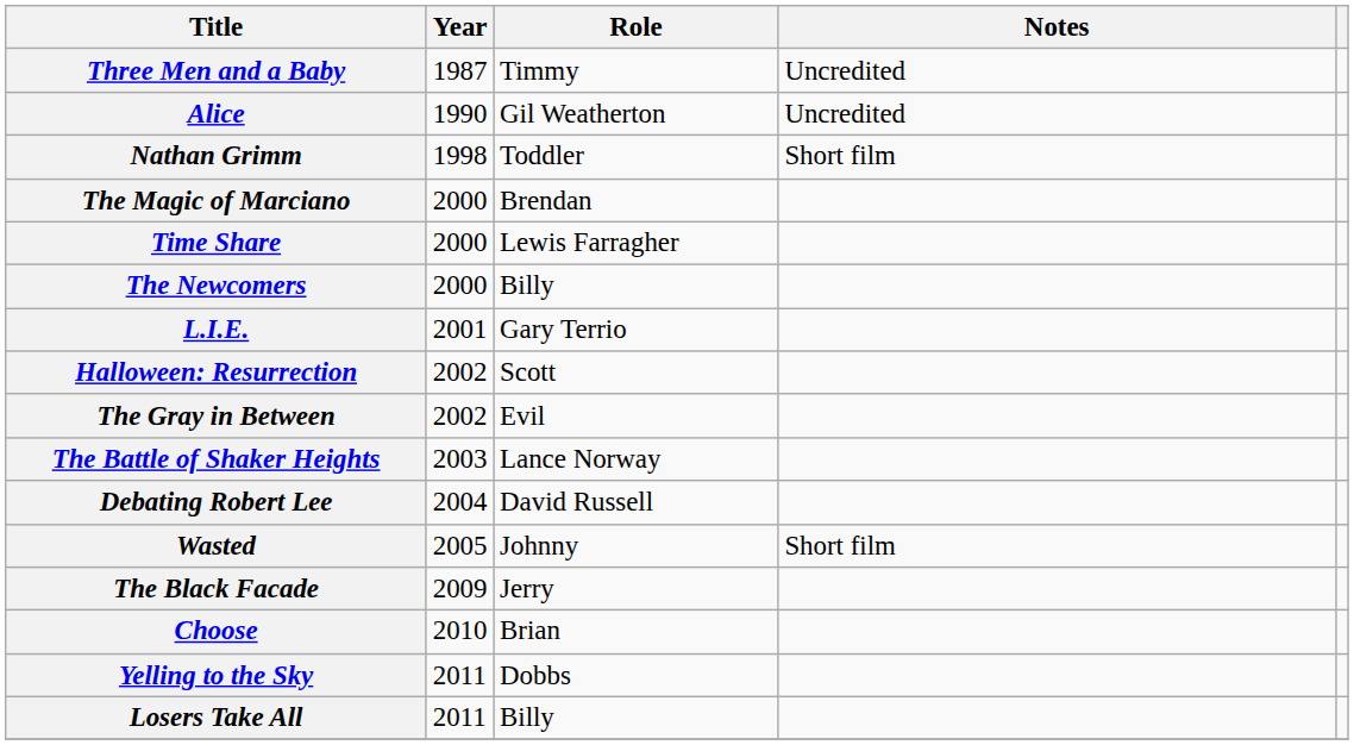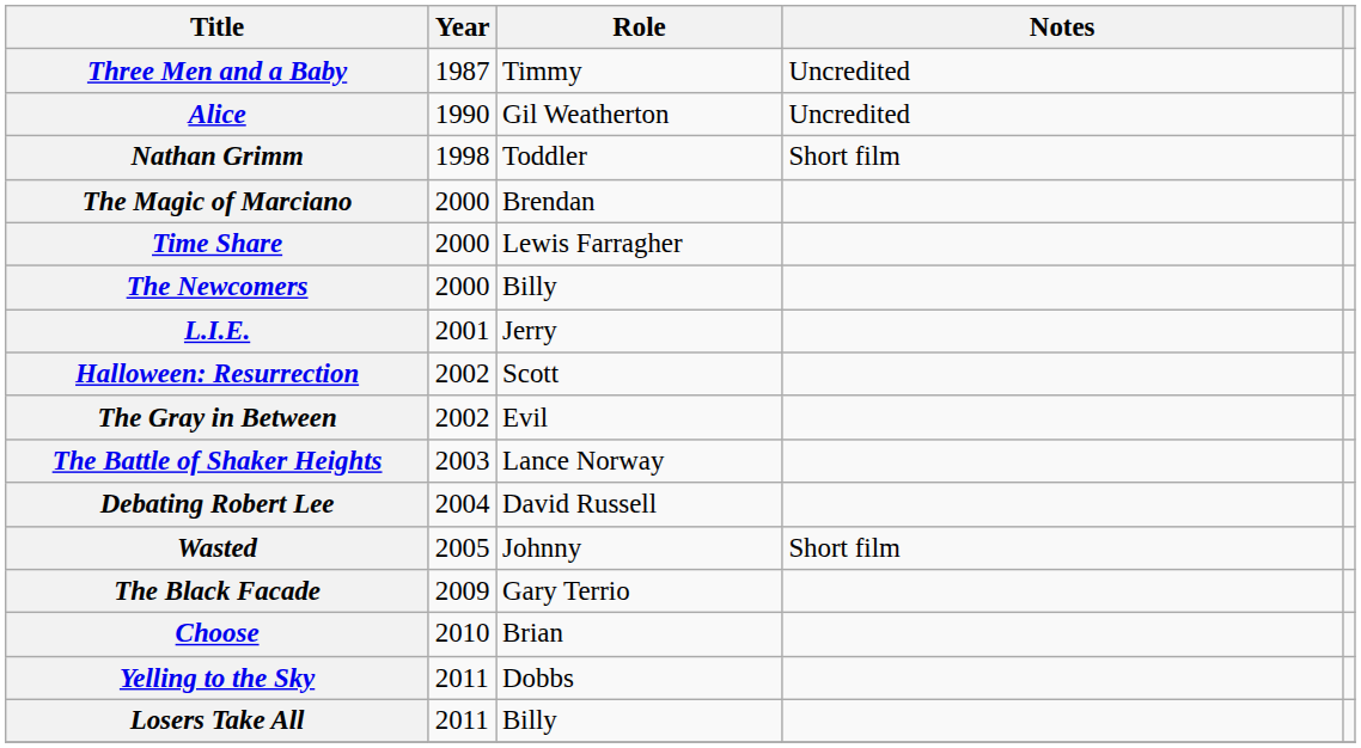 <table class="wikitable sortable plainrowheaders">
 <tr>
 <th scope="col" style="width: 15em;">Title</th>
 <th scope="col" style="width: 1em;">Year</th>
 <th scope="col" style="width: 10em;">Role</th>
 <th scope="col" style="width: 20em;" class="unsortable">Notes</th>
 <th scope="col" class="unsortable"></th>
 </tr>
 <tr>
 <th scope="row"><em><a href='#'>Three Men and a Baby</a></em></th>
 <td>1987</td>
 <td>Timmy</td>
 <td>Uncredited</td>
 <td></td>
 </tr>
 <tr>
 <th scope="row"><em><a href='#'>Alice</a></em></th>
 <td>1990</td>
 <td>Gil Weatherton</td>
 <td>Uncredited</td>
 <td></td>
 </tr>
 <tr>
 <th scope="row"><em>Nathan Grimm</em></th>
 <td>1998</td>
 <td>Toddler</td>
 <td>Short film</td>
 <td></td>
 </tr>
 <tr>
 <th scope="row"><em>The Magic of Marciano</em></th>
 <td>2000</td>
 <td>Brendan</td>
 <td></td>
 <td></td>
 </tr>
 <tr>
 <th scope="row"><em><a href='#'>Time Share</a></em></th>
 <td>2000</td>
 <td>Lewis Farragher</td>
 <td></td>
 <td></td>
 </tr>
 <tr>
 <th scope="row"><em><a href='#'>The Newcomers</a></em></th>
 <td>2000</td>
 <td>Billy</td>
 <td></td>
 <td></td>
 </tr>
 <tr>
 <th scope="row"><em><a href='#'>L.I.E.</a></em></th>
 <td>2001</td>
-<td>Gary Terrio</td>
+<td>Jerry</td>
 <td></td>
 <td></td>
 </tr>
 <tr>
 <th scope="row"><em><a href='#'>Halloween: Resurrection</a></em></th>
 <td>2002</td>
 <td>Scott</td>
 <td></td>
 <td></td>
 </tr>
 <tr>
 <th scope="row"><em>The Gray in Between</em></th>
 <td>2002</td>
 <td>Evil</td>
 <td></td>
 <td></td>
 </tr>
 <tr>
 <th scope="row"><em><a href='#'>The Battle of Shaker Heights</a></em></th>
 <td>2003</td>
 <td>Lance Norway</td>
 <td></td>
 <td></td>
 </tr>
 <tr>
 <th scope="row"><em>Debating Robert Lee</em></th>
 <td>2004</td>
 <td>David Russell</td>
 <td></td>
 <td></td>
 </tr>
 <tr>
 <th scope="row"><em>Wasted</em></th>
 <td>2005</td>
 <td>Johnny</td>
 <td>Short film</td>
 <td></td>
 </tr>
 <tr>
 <th scope="row"><em>The Black Facade</em></th>
 <td>2009</td>
-<td>Jerry</td>
+<td>Gary Terrio</td>
 <td></td>
 <td></td>
 </tr>
 <tr>
 <th scope="row"><em><a href='#'>Choose</a></em></th>
 <td>2010</td>
 <td>Brian</td>
 <td></td>
 <td></td>
 </tr>
 <tr>
 <th scope="row"><em><a href='#'>Yelling to the Sky</a></em></th>
 <td>2011</td>
 <td>Dobbs</td>
 <td></td>
 <td></td>
 </tr>
 <tr>
 <th scope="row"><em>Losers Take All</em></th>
 <td>2011</td>
 <td>Billy</td>
 <td></td>
 <td></td>
 </tr>
 <tr>
 </tr>
 </table>
